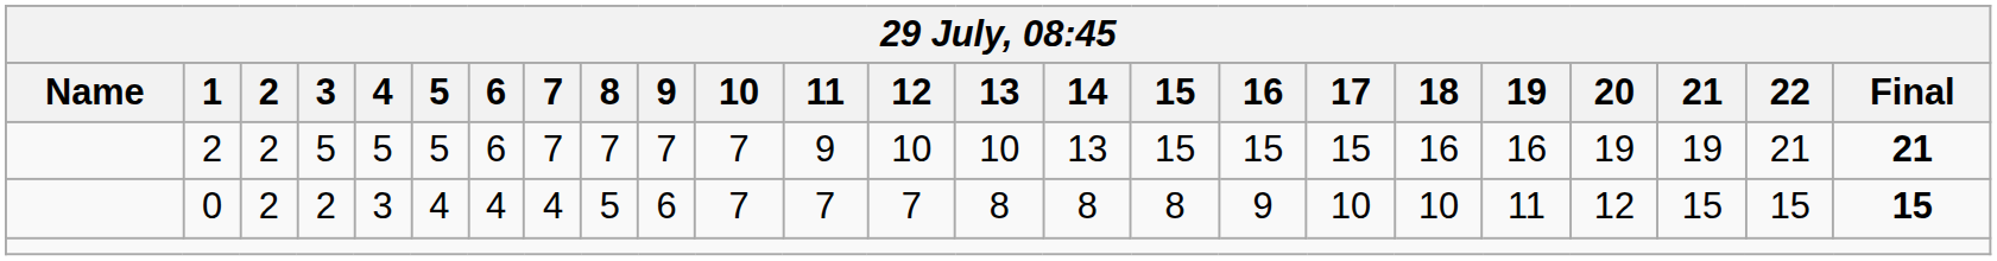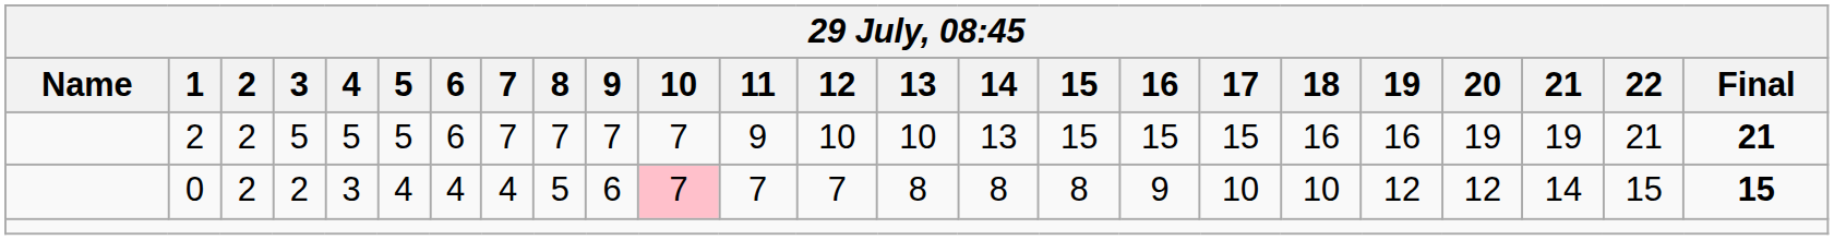 <table class=wikitable style="text-align:center; width: 55%">
 <tr>
 <th colspan=24><em>29 July, 08:45</em></th>
 </tr>
 <tr>
 <th>Name</th>
 <th>1</th>
 <th>2</th>
 <th>3</th>
 <th>4</th>
 <th>5</th>
 <th>6</th>
 <th>7</th>
 <th>8</th>
 <th>9</th>
 <th>10</th>
 <th>11</th>
 <th>12</th>
 <th>13</th>
 <th>14</th>
 <th>15</th>
 <th>16</th>
 <th>17</th>
 <th>18</th>
 <th>19</th>
 <th>20</th>
 <th>21</th>
 <th>22</th>
 <th>Final</th>
 </tr>
 <tr>
 <td align=left><strong></strong></td>
 <td>2</td>
 <td>2</td>
 <td>5</td>
 <td>5</td>
 <td>5</td>
 <td>6</td>
 <td>7</td>
 <td>7</td>
 <td>7</td>
 <td>7</td>
 <td>9</td>
 <td>10</td>
 <td>10</td>
 <td>13</td>
 <td>15</td>
 <td>15</td>
 <td>15</td>
 <td>16</td>
 <td>16</td>
 <td>19</td>
 <td>19</td>
 <td>21</td>
 <td><strong>21</strong></td>
 </tr>
 <tr>
 <td align=left></td>
 <td>0</td>
 <td>2</td>
 <td>2</td>
 <td>3</td>
 <td>4</td>
 <td>4</td>
 <td>4</td>
 <td>5</td>
 <td>6</td>
-<td>7</td>
+<td style="background: pink;">7</td>
 <td>7</td>
 <td>7</td>
 <td>8</td>
 <td>8</td>
 <td>8</td>
 <td>9</td>
 <td>10</td>
 <td>10</td>
-<td>11</td>
 <td>12</td>
-<td>15</td>
+<td>12</td>
+<td>14</td>
 <td>15</td>
 <td><strong>15</strong></td>
 </tr>
 <tr>
 <td colspan=24></td>
 </tr>
 </table>
